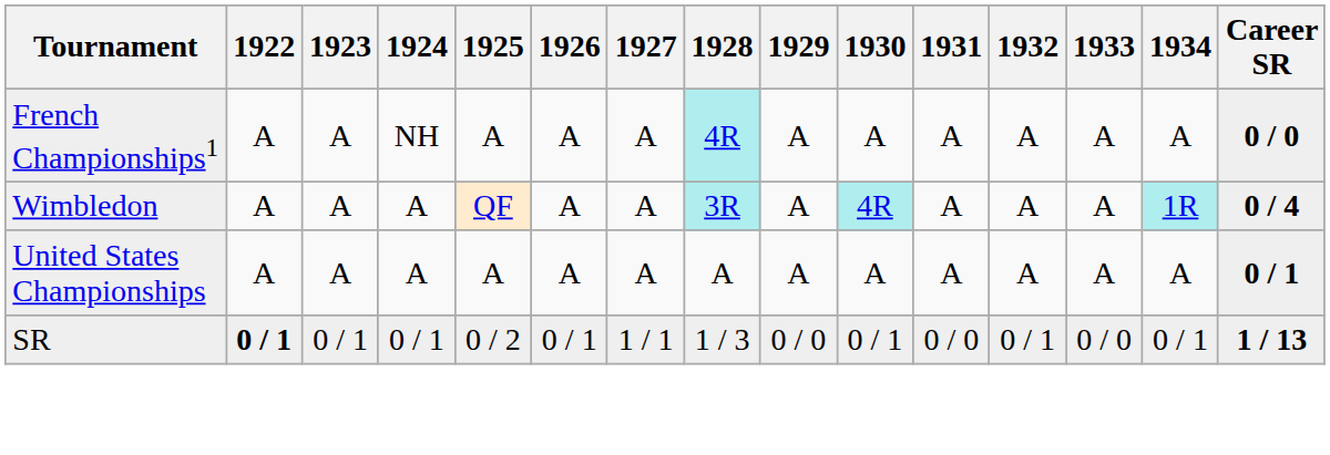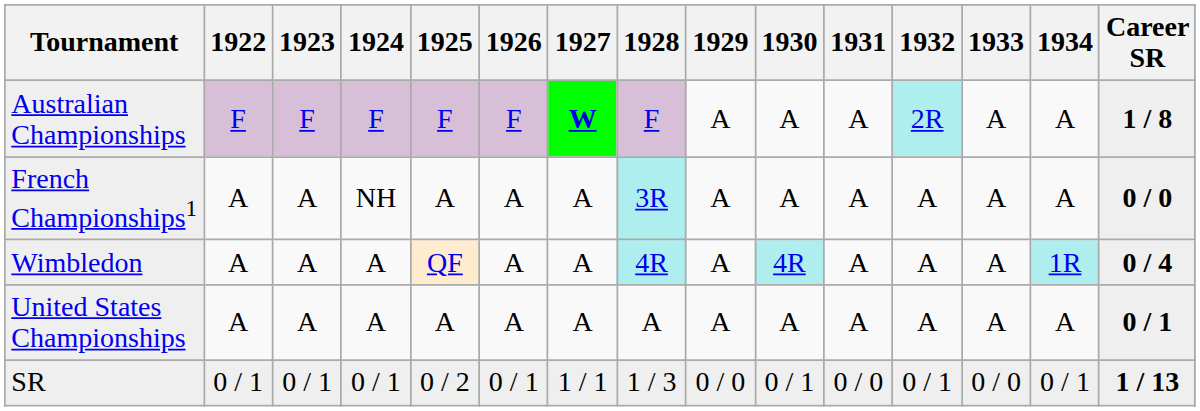 <table class="wikitable">
 <tr>
 <th>Tournament</th>
 <th>1922</th>
 <th>1923</th>
 <th>1924</th>
 <th>1925</th>
 <th>1926</th>
 <th>1927</th>
 <th>1928</th>
 <th>1929</th>
 <th>1930</th>
 <th>1931</th>
 <th>1932</th>
 <th>1933</th>
 <th>1934</th>
 <th>Career SR</th>
 </tr>
 <tr>
+<td style="background:#EFEFEF;"><a href='#'>Australian Championships</a></td>
+<td align="center" style="background:#D8BFD8;"><a href='#'>F</a></td>
+<td align="center" style="background:#D8BFD8;"><a href='#'>F</a></td>
+<td align="center" style="background:#D8BFD8;"><a href='#'>F</a></td>
+<td align="center" style="background:#D8BFD8;"><a href='#'>F</a></td>
+<td align="center" style="background:#D8BFD8;"><a href='#'>F</a></td>
+<td align="center" style="background:#00ff00;"><strong><a href='#'>W</a></strong></td>
+<td align="center" style="background:#D8BFD8;"><a href='#'>F</a></td>
+<td align="center">A</td>
+<td align="center">A</td>
+<td align="center">A</td>
+<td align="center" style="background:#afeeee;"><a href='#'>2R</a></td>
+<td align="center">A</td>
+<td align="center">A</td>
+<td align="center" style="background:#EFEFEF;"><strong>1 / 8</strong></td>
+</tr>
+<tr>
 <td style="background:#EFEFEF;"><a href='#'>French Championships</a><sup>1</sup></td>
 <td align="center">A</td>
 <td align="center">A</td>
 <td align="center">NH</td>
 <td align="center">A</td>
 <td align="center">A</td>
 <td align="center">A</td>
-<td align="center" style="background:#afeeee;"><a href='#'>4R</a></td>
+<td align="center" style="background:#afeeee;"><a href='#'>3R</a></td>
 <td align="center">A</td>
 <td align="center">A</td>
 <td align="center">A</td>
 <td align="center">A</td>
 <td align="center">A</td>
 <td align="center">A</td>
 <td align="center" style="background:#EFEFEF;"><strong>0 / 0</strong></td>
 </tr>
 <tr>
 <td style="background:#EFEFEF;"><a href='#'>Wimbledon</a></td>
 <td align="center">A</td>
 <td align="center">A</td>
 <td align="center">A</td>
 <td align="center" style="background:#ffebcd;"><a href='#'>QF</a></td>
 <td align="center">A</td>
 <td align="center">A</td>
-<td align="center" style="background:#afeeee;"><a href='#'>3R</a></td>
+<td align="center" style="background:#afeeee;"><a href='#'>4R</a></td>
 <td align="center">A</td>
 <td align="center" style="background:#afeeee;"><a href='#'>4R</a></td>
 <td align="center">A</td>
 <td align="center">A</td>
 <td align="center">A</td>
 <td align="center" style="background:#afeeee;"><a href='#'>1R</a></td>
 <td align="center" style="background:#EFEFEF;"><strong>0 / 4</strong></td>
 </tr>
 <tr>
 <td style="background:#EFEFEF;"><a href='#'>United States Championships</a></td>
 <td align="center">A</td>
 <td align="center">A</td>
 <td align="center">A</td>
 <td align="center">A</td>
 <td align="center">A</td>
 <td align="center">A</td>
 <td align="center">A</td>
 <td align="center">A</td>
 <td align="center">A</td>
 <td align="center">A</td>
 <td align="center">A</td>
 <td align="center">A</td>
 <td align="center">A</td>
 <td align="center" style="background:#EFEFEF;"><strong>0 / 1</strong></td>
 </tr>
 <tr>
 <td style="background:#EFEFEF;">SR</td>
-<td align="center" style="background:#EFEFEF;"><strong>0 / 1</strong></td>
+<td align="center" style="background:#EFEFEF;">0 / 1</td>
 <td align="center" style="background:#EFEFEF;">0 / 1</td>
 <td align="center" style="background:#EFEFEF;">0 / 1</td>
 <td align="center" style="background:#EFEFEF;">0 / 2</td>
 <td align="center" style="background:#EFEFEF;">0 / 1</td>
 <td align="center" style="background:#EFEFEF;">1 / 1</td>
 <td align="center" style="background:#EFEFEF;">1 / 3</td>
 <td align="center" style="background:#EFEFEF;">0 / 0</td>
 <td align="center" style="background:#EFEFEF;">0 / 1</td>
 <td align="center" style="background:#EFEFEF;">0 / 0</td>
 <td align="center" style="background:#EFEFEF;">0 / 1</td>
 <td align="center" style="background:#EFEFEF;">0 / 0</td>
 <td align="center" style="background:#EFEFEF;">0 / 1</td>
 <td align="center" style="background:#EFEFEF;"><strong>1 / 13</strong></td>
 </tr>
 </table>
